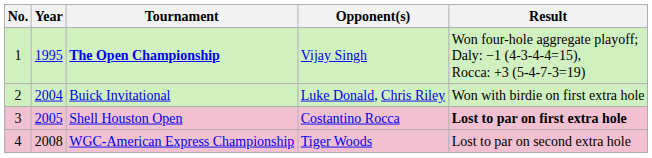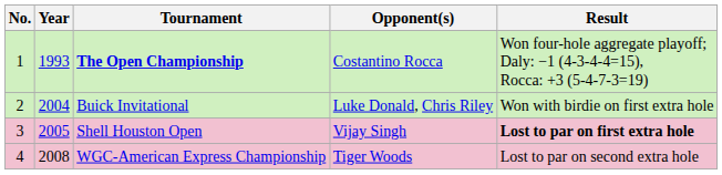 <table class="wikitable" style="font-size:95%;">
 <tr>
 <th>No.</th>
 <th>Year</th>
 <th>Tournament</th>
 <th>Opponent(s)</th>
 <th>Result</th>
 </tr>
 <tr style="background:#d0f0c0;">
 <td align=center>1</td>
-<td><a href='#'>1995</a></td>
+<td><a href='#'>1993</a></td>
 <td><strong><a href='#'>The Open Championship</a></strong></td>
-<td> <a href='#'>Vijay Singh</a></td>
+<td> <a href='#'>Costantino Rocca</a></td>
 <td>Won four-hole aggregate playoff;<br>Daly: −1 (4-3-4-4=15),<br>Rocca: +3 (5-4-7-3=19)</td>
 </tr>
 <tr style="background:#d0f0c0;">
 <td align=center>2</td>
 <td><a href='#'>2004</a></td>
 <td><a href='#'>Buick Invitational</a></td>
 <td> <a href='#'>Luke Donald</a>,  <a href='#'>Chris Riley</a></td>
 <td>Won with birdie on first extra hole</td>
 </tr>
 <tr style="background:#F2C1D1;">
 <td align=center>3</td>
 <td><a href='#'>2005</a></td>
 <td><a href='#'>Shell Houston Open</a></td>
-<td> <a href='#'>Costantino Rocca</a></td>
+<td> <a href='#'>Vijay Singh</a></td>
 <td><strong>Lost to par on first extra hole</strong></td>
 </tr>
 <tr style="background:#F2C1D1;">
 <td align=center>4</td>
 <td>2008</td>
 <td><a href='#'>WGC-American Express Championship</a></td>
 <td> <a href='#'>Tiger Woods</a></td>
 <td>Lost to par on second extra hole</td>
 </tr>
 </table>
